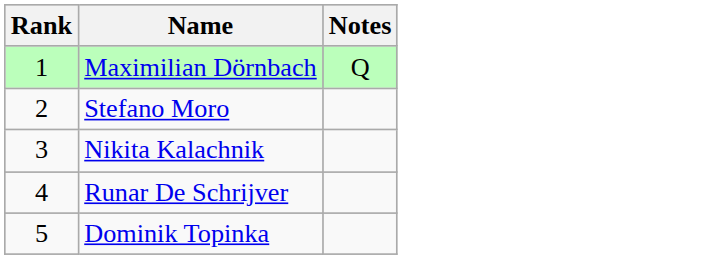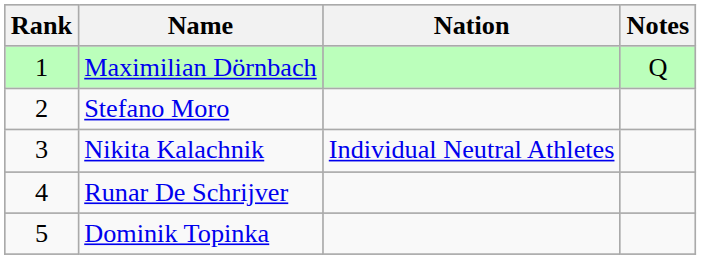 <table class="wikitable sortable" style="text-align:center">
 <tr>
 <th>Rank</th>
 <th>Name</th>
+<th>Nation</th>
 <th>Notes</th>
 </tr>
 <tr bgcolor=bbffbb>
 <td>1</td>
 <td align=left><a href='#'>Maximilian Dörnbach</a></td>
+<td align=left></td>
 <td>Q</td>
 </tr>
 <tr>
 <td>2</td>
 <td align=left><a href='#'>Stefano Moro</a></td>
+<td align=left></td>
 <td></td>
 </tr>
 <tr>
 <td>3</td>
 <td align=left><a href='#'>Nikita Kalachnik</a></td>
+<td align=left><a href='#'>Individual Neutral Athletes</a></td>
 <td></td>
 </tr>
 <tr>
 <td>4</td>
 <td align=left><a href='#'>Runar De Schrijver</a></td>
+<td align=left></td>
 <td></td>
 </tr>
 <tr>
 <td>5</td>
 <td align=left><a href='#'>Dominik Topinka</a></td>
+<td align=left></td>
 <td></td>
 </tr>
 </table>
